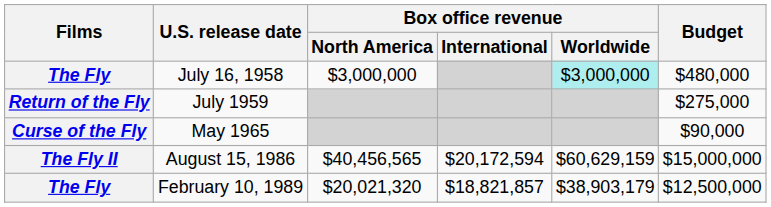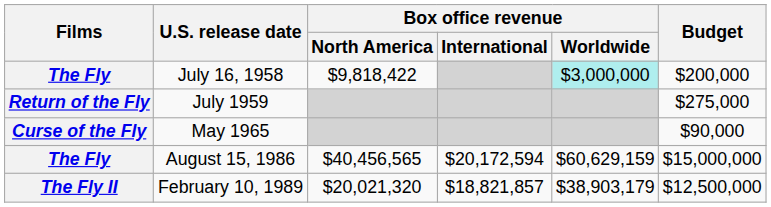 <table class="wikitable plainrowheaders" style="text-align:center;">
 <tr>
 <th rowspan="2">Films</th>
 <th rowspan="2">U.S. release date</th>
 <th colspan="3">Box office revenue</th>
 <th rowspan="2">Budget</th>
 </tr>
 <tr>
 <th>North America</th>
 <th>International</th>
 <th>Worldwide</th>
 </tr>
 <tr>
 <th scope="row"><em><a href='#'>The Fly</a></em></th>
 <td>July 16, 1958</td>
-<td>$3,000,000</td>
+<td>$9,818,422</td>
 <td style="background:#d3d3d3;"></td>
 <td style="background: paleturquoise;">$3,000,000</td>
-<td>$480,000</td>
+<td>$200,000</td>
 </tr>
 <tr>
 <th scope="row"><em><a href='#'>Return of the Fly</a></em></th>
 <td>July 1959</td>
 <td style="background:#d3d3d3;"></td>
 <td style="background:#d3d3d3;"></td>
 <td style="background:#d3d3d3;"></td>
 <td>$275,000</td>
 </tr>
 <tr>
 <th scope="row"><em><a href='#'>Curse of the Fly</a></em></th>
 <td>May 1965</td>
 <td style="background:#d3d3d3;"></td>
 <td style="background:#d3d3d3;"></td>
 <td style="background:#d3d3d3;"></td>
 <td>$90,000</td>
 </tr>
 <tr>
-<th scope="row"><em><a href='#'>The Fly II</a></em></th>
+<th scope="row"><em><a href='#'>The Fly</a></em></th>
 <td>August 15, 1986</td>
 <td>$40,456,565</td>
 <td>$20,172,594</td>
 <td>$60,629,159</td>
 <td>$15,000,000</td>
 </tr>
 <tr>
-<th scope="row"><em><a href='#'>The Fly</a></em></th>
+<th scope="row"><em><a href='#'>The Fly II</a></em></th>
 <td>February 10, 1989</td>
 <td>$20,021,320</td>
 <td>$18,821,857</td>
 <td>$38,903,179</td>
 <td>$12,500,000</td>
 </tr>
 </table>
